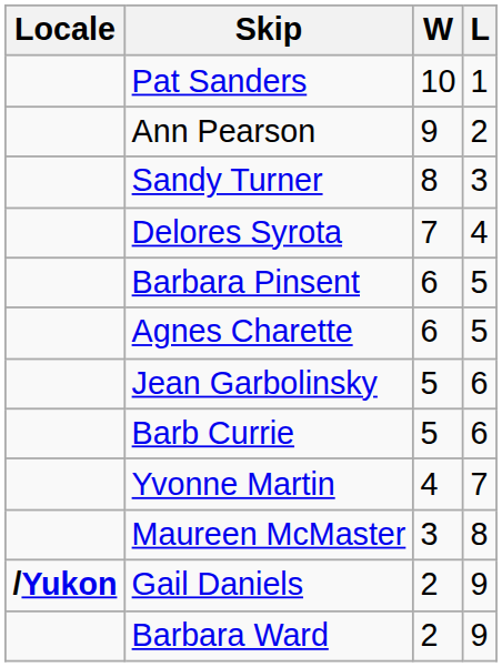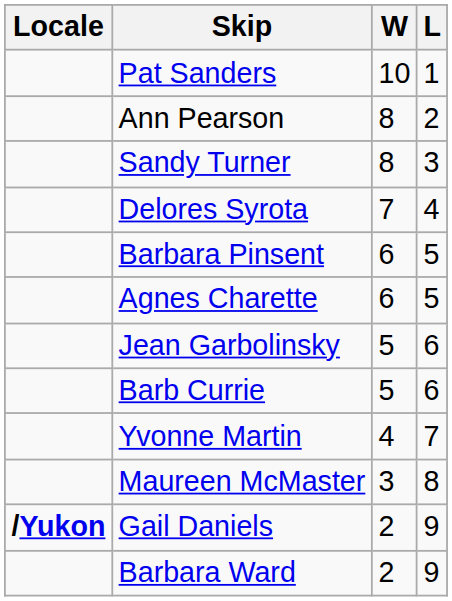 <table class="wikitable" border="1">
 <tr>
 <th>Locale</th>
 <th>Skip</th>
 <th>W</th>
 <th>L</th>
 </tr>
 <tr>
 <td></td>
 <td><a href='#'>Pat Sanders</a></td>
 <td>10</td>
 <td>1</td>
 </tr>
 <tr>
 <td></td>
 <td>Ann Pearson</td>
-<td>9</td>
+<td>8</td>
 <td>2</td>
 </tr>
 <tr>
 <td></td>
 <td><a href='#'>Sandy Turner</a></td>
 <td>8</td>
 <td>3</td>
 </tr>
 <tr>
 <td></td>
 <td><a href='#'>Delores Syrota</a></td>
 <td>7</td>
 <td>4</td>
 </tr>
 <tr>
 <td></td>
 <td><a href='#'>Barbara Pinsent</a></td>
 <td>6</td>
 <td>5</td>
 </tr>
 <tr>
 <td></td>
 <td><a href='#'>Agnes Charette</a></td>
 <td>6</td>
 <td>5</td>
 </tr>
 <tr>
 <td></td>
 <td><a href='#'>Jean Garbolinsky</a></td>
 <td>5</td>
 <td>6</td>
 </tr>
 <tr>
 <td></td>
 <td><a href='#'>Barb Currie</a></td>
 <td>5</td>
 <td>6</td>
 </tr>
 <tr>
 <td></td>
 <td><a href='#'>Yvonne Martin</a></td>
 <td>4</td>
 <td>7</td>
 </tr>
 <tr>
 <td></td>
 <td><a href='#'>Maureen McMaster</a></td>
 <td>3</td>
 <td>8</td>
 </tr>
 <tr>
 <td><strong>/<a href='#'>Yukon</a></strong></td>
 <td><a href='#'>Gail Daniels</a></td>
 <td>2</td>
 <td>9</td>
 </tr>
 <tr>
 <td></td>
 <td><a href='#'>Barbara Ward</a></td>
 <td>2</td>
 <td>9</td>
 </tr>
 </table>
